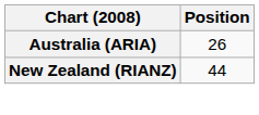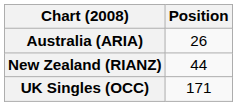 <table class="wikitable sortable plainrowheaders" style="text-align:center">
 <tr>
 <th scope="col">Chart (2008)</th>
 <th scope="col">Position</th>
 </tr>
 <tr>
 <th scope="row">Australia (ARIA)</th>
 <td>26</td>
 </tr>
 <tr>
 <th scope="row">New Zealand (RIANZ)</th>
 <td>44</td>
 </tr>
+<tr>
+<th scope="row">UK Singles (OCC)</th>
+<td>171</td>
+</tr>
 </table>
